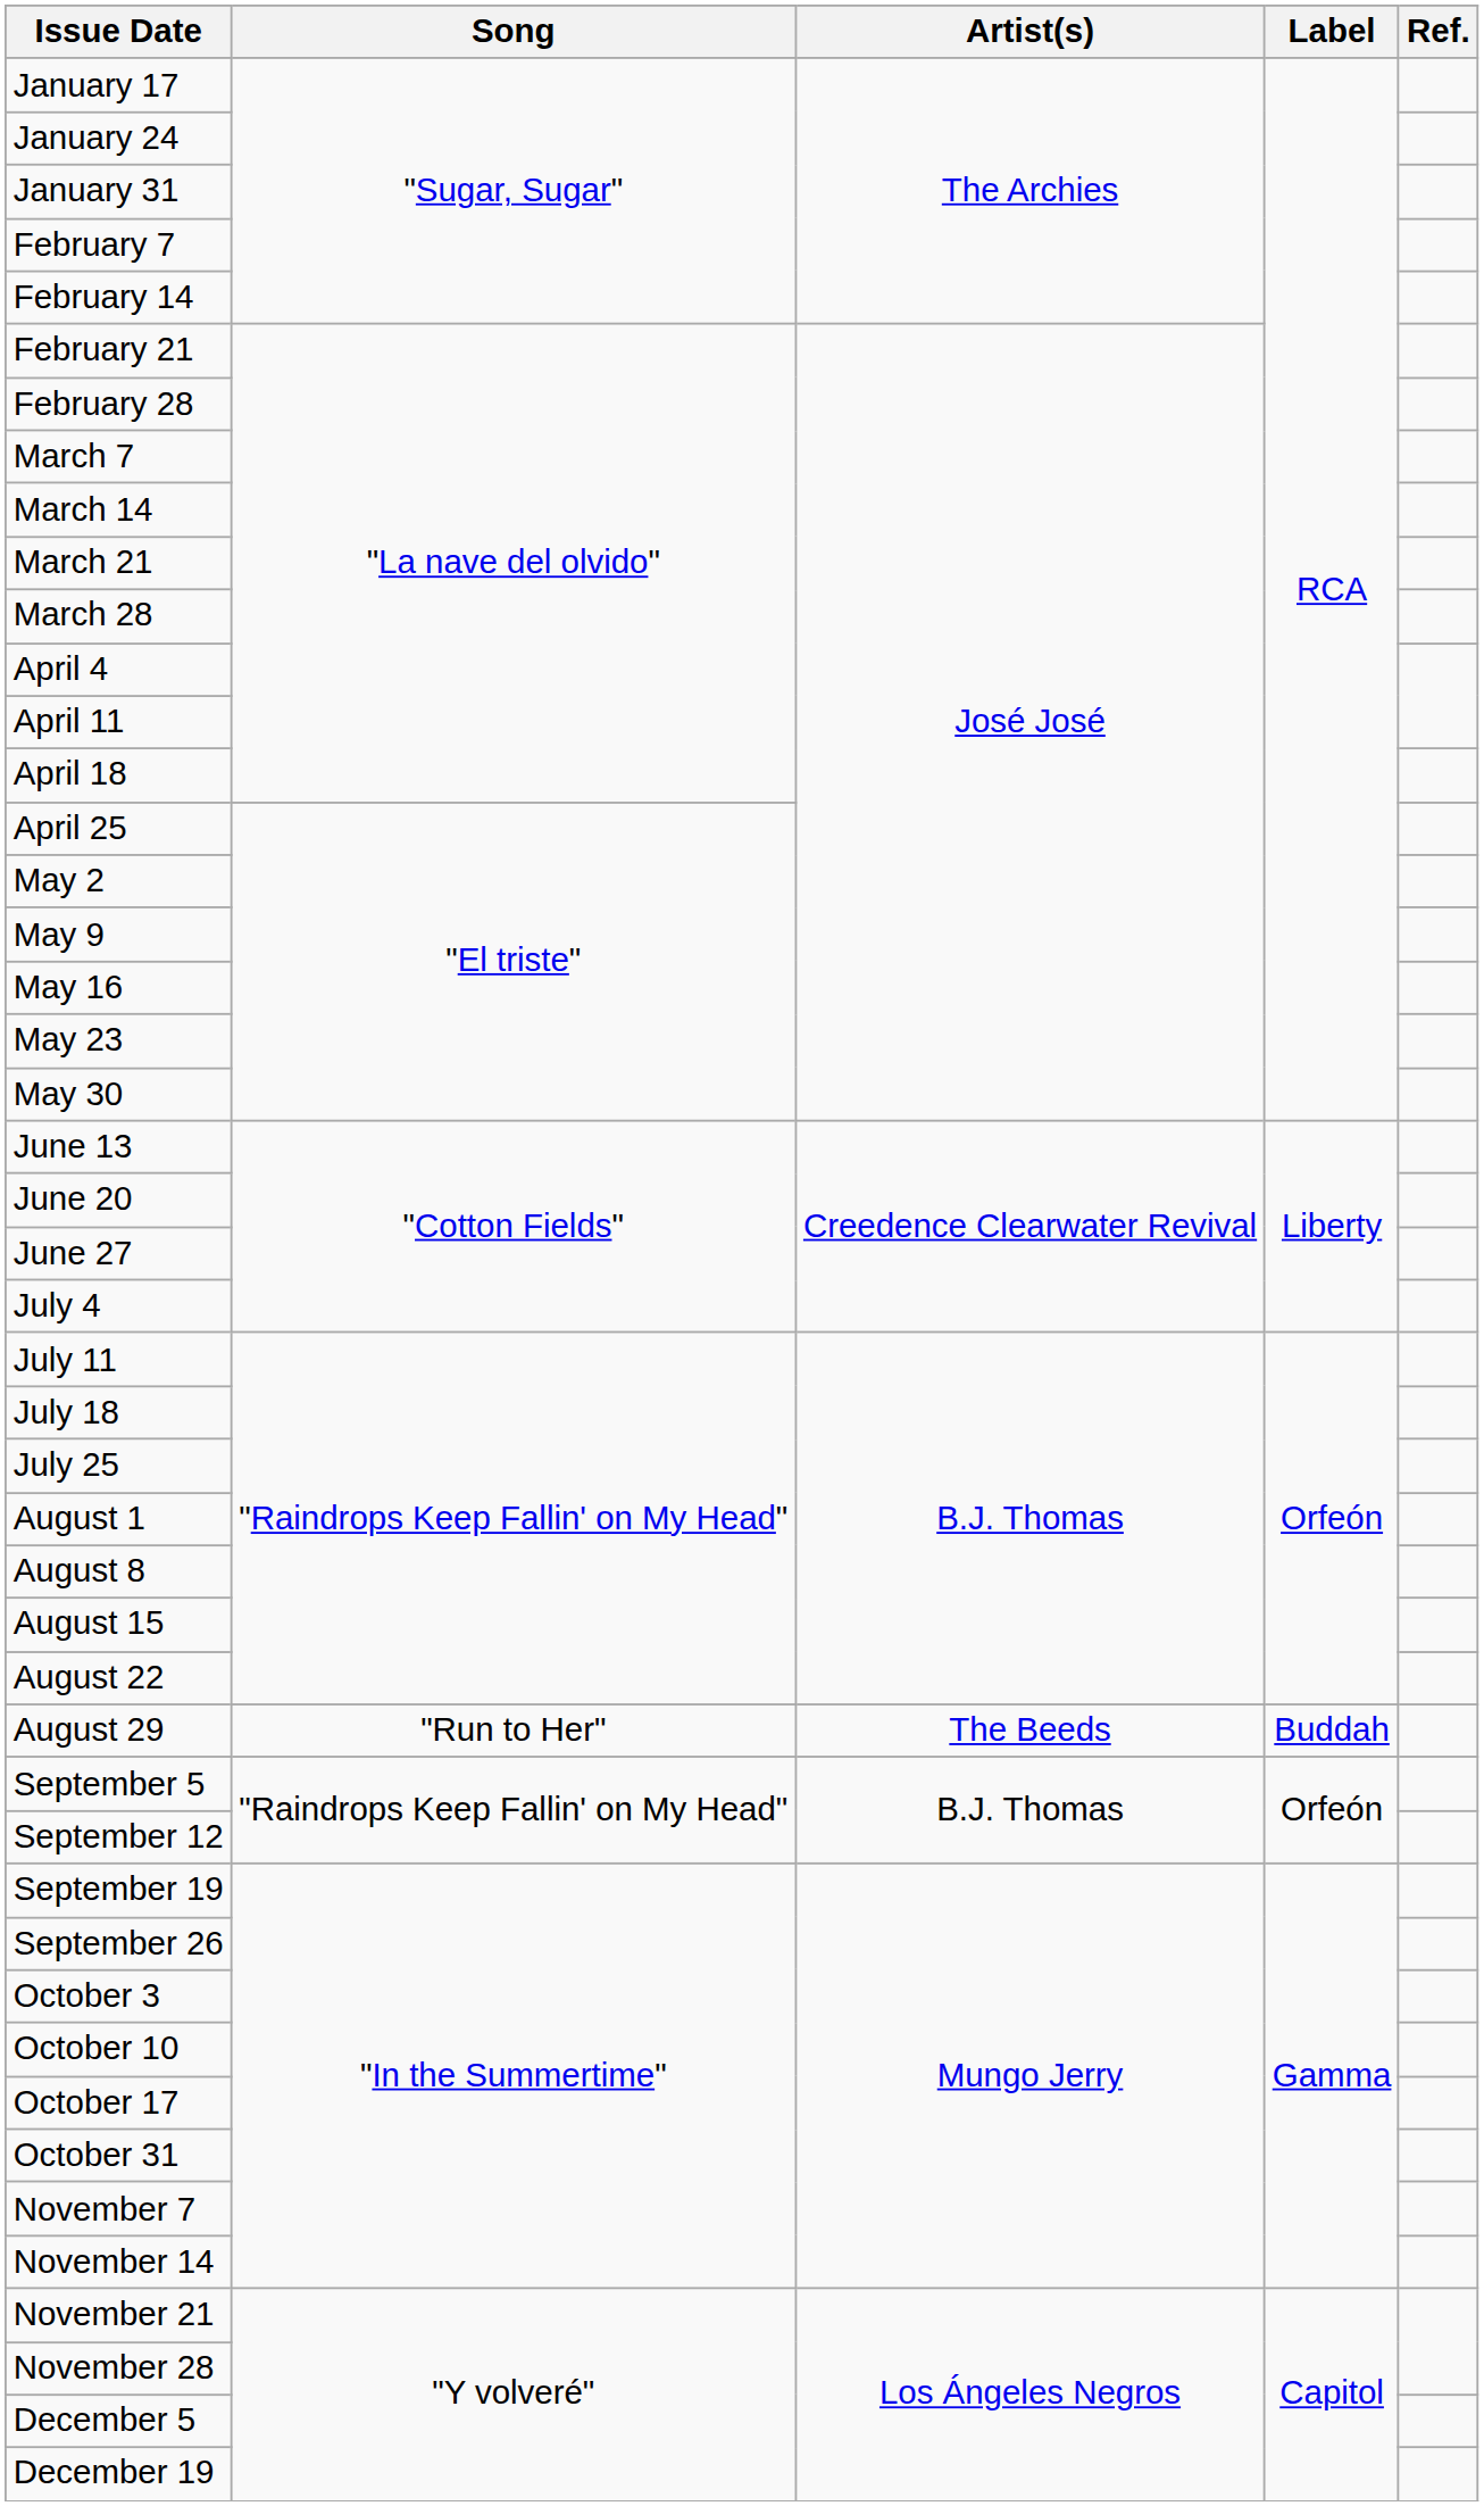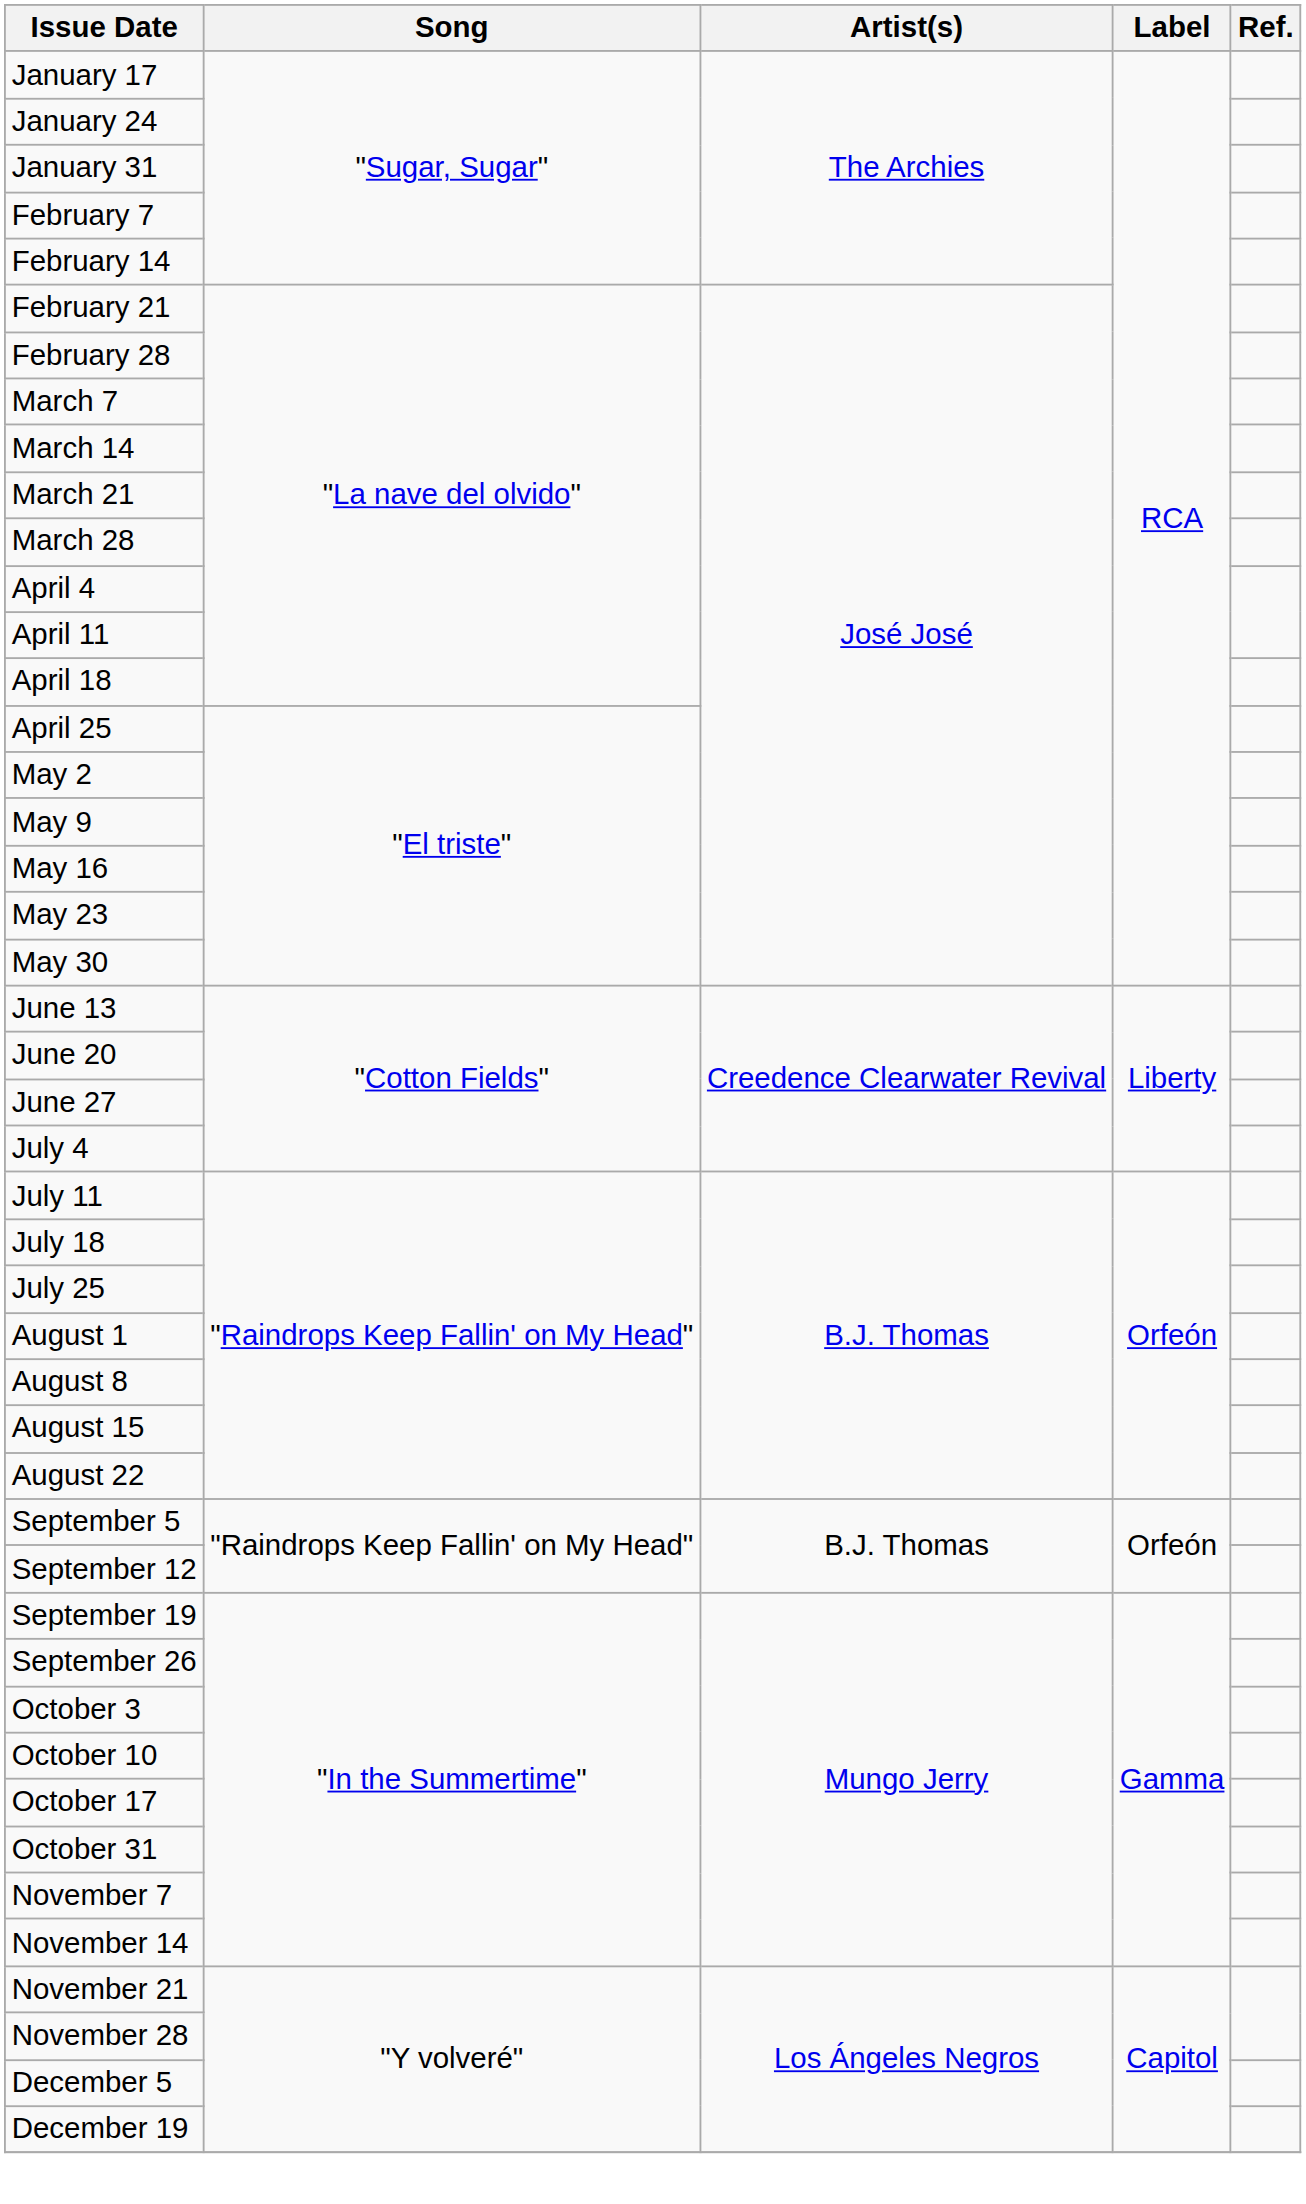 <table class="wikitable">
 <tr>
 <th>Issue Date</th>
 <th>Song</th>
 <th>Artist(s)</th>
 <th>Label</th>
 <th>Ref.</th>
 </tr>
 <tr>
 <td>January 17</td>
 <td align="center" rowspan="5">"<a href='#'>Sugar, Sugar</a>"</td>
 <td align="center" rowspan="5"><a href='#'>The Archies</a></td>
 <td align="center" rowspan="20"><a href='#'>RCA</a></td>
 <td align="center" rowspan="1"></td>
 </tr>
 <tr>
 <td>January 24</td>
 <td align="center" rowspan="1"></td>
 </tr>
 <tr>
 <td>January 31</td>
 <td align="center" rowspan="1"></td>
 </tr>
 <tr>
 <td>February 7</td>
 <td align="center" rowspan="1"></td>
 </tr>
 <tr>
 <td>February 14</td>
 <td align="center" rowspan="1"></td>
 </tr>
 <tr>
 <td>February 21</td>
 <td align="center" rowspan="9">"<a href='#'>La nave del olvido</a>"</td>
 <td align="center" rowspan="15"><a href='#'>José José</a></td>
 <td align="center" rowspan="1"></td>
 </tr>
 <tr>
 <td>February 28</td>
 <td align="center" rowspan="1"></td>
 </tr>
 <tr>
 <td>March 7</td>
 <td align="center" rowspan="1"></td>
 </tr>
 <tr>
 <td>March 14</td>
 <td align="center" rowspan="1"></td>
 </tr>
 <tr>
 <td>March 21</td>
 <td align="center" rowspan="1"></td>
 </tr>
 <tr>
 <td>March 28</td>
 <td align="center" rowspan="1"></td>
 </tr>
 <tr>
 <td>April 4</td>
 <td align="center" rowspan="2"></td>
 </tr>
 <tr>
 <td>April 11</td>
 </tr>
 <tr>
 <td>April 18</td>
 <td align="center" rowspan="1"></td>
 </tr>
 <tr>
 <td>April 25</td>
 <td align="center" rowspan="6">"<a href='#'>El triste</a>"</td>
 <td align="center" rowspan="1"></td>
 </tr>
 <tr>
 <td>May 2</td>
 <td align="center" rowspan="1"></td>
 </tr>
 <tr>
 <td>May 9</td>
 <td align="center" rowspan="1"></td>
 </tr>
 <tr>
 <td>May 16</td>
 <td align="center" rowspan="1"></td>
 </tr>
 <tr>
 <td>May 23</td>
 <td align="center" rowspan="1"></td>
 </tr>
 <tr>
 <td>May 30</td>
 <td align="center" rowspan="1"></td>
 </tr>
 <tr>
 <td>June 13</td>
 <td align="center" rowspan="4">"<a href='#'>Cotton Fields</a>"</td>
 <td align="center" rowspan="4"><a href='#'>Creedence Clearwater Revival</a></td>
 <td align="center" rowspan="4"><a href='#'>Liberty</a></td>
 <td align="center" rowspan="1"></td>
 </tr>
 <tr>
 <td>June 20</td>
 <td align="center" rowspan="1"></td>
 </tr>
 <tr>
 <td>June 27</td>
 <td align="center" rowspan="1"></td>
 </tr>
 <tr>
 <td>July 4</td>
 <td align="center" rowspan="1"></td>
 </tr>
 <tr>
 <td>July 11</td>
 <td align="center" rowspan="7">"<a href='#'>Raindrops Keep Fallin' on My Head</a>"</td>
 <td align="center" rowspan="7"><a href='#'>B.J. Thomas</a></td>
 <td align="center" rowspan="7"><a href='#'>Orfeón</a></td>
 <td align="center" rowspan="1"></td>
 </tr>
 <tr>
 <td>July 18</td>
 <td align="center" rowspan="1"></td>
 </tr>
 <tr>
 <td>July 25</td>
 <td align="center" rowspan="1"></td>
 </tr>
 <tr>
 <td>August 1</td>
 <td align="center" rowspan="1"></td>
 </tr>
 <tr>
 <td>August 8</td>
 <td align="center" rowspan="1"></td>
 </tr>
 <tr>
 <td>August 15</td>
 <td align="center" rowspan="1"></td>
 </tr>
 <tr>
 <td>August 22</td>
 <td align="center" rowspan="1"></td>
 </tr>
 <tr>
-<td>August 29</td>
-<td align="center">"Run to Her"</td>
-<td align="center"><a href='#'>The Beeds</a></td>
-<td align="center" rowspan="1"><a href='#'>Buddah</a></td>
-<td align="center" rowspan="1"></td>
-</tr>
-<tr>
 <td>September 5</td>
 <td align="center" rowspan="2">"Raindrops Keep Fallin' on My Head"</td>
 <td align="center" rowspan="2">B.J. Thomas</td>
 <td align="center" rowspan="2">Orfeón</td>
 <td align="center" rowspan="1"></td>
 </tr>
 <tr>
 <td>September 12</td>
 <td align="center" rowspan="1"></td>
 </tr>
 <tr>
 <td>September 19</td>
 <td align="center" rowspan="8">"<a href='#'>In the Summertime</a>"</td>
 <td align="center" rowspan="8"><a href='#'>Mungo Jerry</a></td>
 <td align="center" rowspan="8"><a href='#'>Gamma</a></td>
 <td align="center" rowspan="1"></td>
 </tr>
 <tr>
 <td>September 26</td>
 <td align="center" rowspan="1"></td>
 </tr>
 <tr>
 <td>October 3</td>
 <td align="center" rowspan="1"></td>
 </tr>
 <tr>
 <td>October 10</td>
 <td align="center" rowspan="1"></td>
 </tr>
 <tr>
 <td>October 17</td>
 <td align="center" rowspan="1"></td>
 </tr>
 <tr>
 <td>October 31</td>
 <td align="center" rowspan="1"></td>
 </tr>
 <tr>
 <td>November 7</td>
 <td align="center" rowspan="1"></td>
 </tr>
 <tr>
 <td>November 14</td>
 <td align="center" rowspan="1"></td>
 </tr>
 <tr>
 <td>November 21</td>
 <td align="center" rowspan="4">"Y volveré"</td>
 <td align="center" rowspan="4"><a href='#'>Los Ángeles Negros</a></td>
 <td align="center" rowspan="4"><a href='#'>Capitol</a></td>
 <td align="center" rowspan="2"></td>
 </tr>
 <tr>
 <td>November 28</td>
 </tr>
 <tr>
 <td>December 5</td>
 <td align="center" rowspan="1"></td>
 </tr>
 <tr>
 <td>December 19</td>
 <td align="center" rowspan="1"></td>
 </tr>
 <tr>
 </tr>
 </table>
